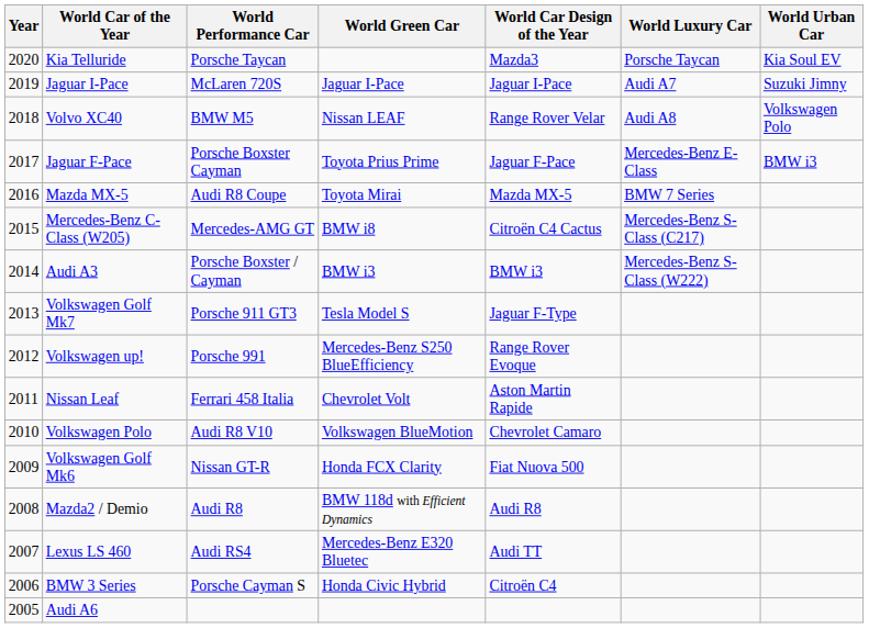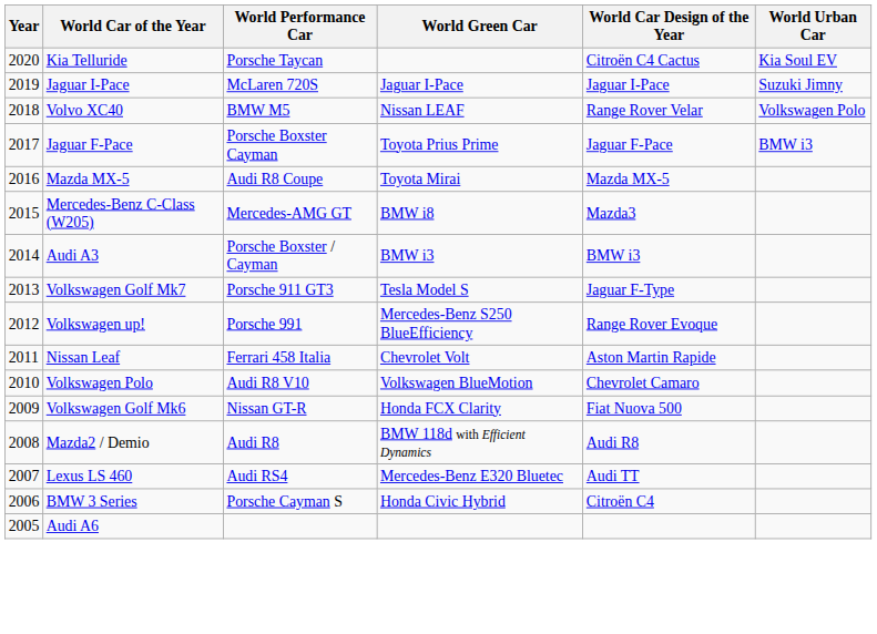 <table class="wikitable sortable" style="font-size:96%;">
 <tr>
 <th>Year</th>
 <th>World Car of the Year</th>
 <th>World Performance Car</th>
 <th>World Green Car</th>
 <th>World Car Design of the Year</th>
-<th>World Luxury Car</th>
 <th>World Urban Car</th>
 </tr>
 <tr>
 <td>2020</td>
 <td><a href='#'>Kia Telluride</a></td>
 <td><a href='#'>Porsche Taycan</a></td>
 <td></td>
-<td><a href='#'>Mazda3</a></td>
-<td><a href='#'>Porsche Taycan</a></td>
+<td><a href='#'>Citroën C4 Cactus</a></td>
 <td><a href='#'>Kia Soul EV</a></td>
 </tr>
 <tr>
 <td>2019</td>
 <td><a href='#'>Jaguar I-Pace</a></td>
 <td><a href='#'>McLaren 720S</a></td>
 <td><a href='#'>Jaguar I-Pace</a></td>
 <td><a href='#'>Jaguar I-Pace</a></td>
-<td><a href='#'>Audi A7</a></td>
 <td><a href='#'>Suzuki Jimny</a></td>
 </tr>
 <tr>
 <td>2018</td>
 <td><a href='#'>Volvo XC40</a></td>
 <td><a href='#'>BMW M5</a></td>
 <td><a href='#'>Nissan LEAF</a></td>
 <td><a href='#'>Range Rover Velar</a></td>
-<td><a href='#'>Audi A8</a></td>
 <td><a href='#'>Volkswagen Polo</a></td>
 </tr>
 <tr>
 <td>2017</td>
 <td><a href='#'>Jaguar F-Pace</a></td>
 <td><a href='#'>Porsche Boxster Cayman</a></td>
 <td><a href='#'>Toyota Prius Prime</a></td>
 <td><a href='#'>Jaguar F-Pace</a></td>
-<td><a href='#'>Mercedes-Benz E-Class</a></td>
 <td><a href='#'>BMW i3</a></td>
 </tr>
 <tr>
 <td>2016</td>
 <td><a href='#'>Mazda MX-5</a></td>
 <td><a href='#'>Audi R8 Coupe</a></td>
 <td><a href='#'>Toyota Mirai</a></td>
 <td><a href='#'>Mazda MX-5</a></td>
-<td><a href='#'>BMW 7 Series</a></td>
 <td></td>
 </tr>
 <tr>
 <td>2015</td>
 <td><a href='#'>Mercedes-Benz C-Class (W205)</a></td>
 <td><a href='#'>Mercedes-AMG GT</a></td>
 <td><a href='#'>BMW i8</a></td>
-<td><a href='#'>Citroën C4 Cactus</a></td>
-<td><a href='#'>Mercedes-Benz S-Class (C217)</a></td>
+<td><a href='#'>Mazda3</a></td>
 <td></td>
 </tr>
 <tr>
 <td>2014</td>
 <td><a href='#'>Audi A3</a></td>
 <td><a href='#'>Porsche Boxster</a> / <a href='#'>Cayman</a></td>
 <td><a href='#'>BMW i3</a></td>
 <td><a href='#'>BMW i3</a></td>
-<td><a href='#'>Mercedes-Benz S-Class (W222)</a></td>
 <td></td>
 </tr>
 <tr>
 <td>2013</td>
 <td><a href='#'>Volkswagen Golf Mk7</a></td>
 <td><a href='#'>Porsche 911 GT3</a></td>
 <td><a href='#'>Tesla Model S</a></td>
 <td><a href='#'>Jaguar F-Type</a></td>
-<td> </td>
 <td></td>
 </tr>
 <tr>
 <td>2012</td>
 <td><a href='#'>Volkswagen up!</a></td>
 <td><a href='#'>Porsche 991</a></td>
 <td><a href='#'>Mercedes-Benz S250 BlueEfficiency</a></td>
 <td><a href='#'>Range Rover Evoque</a></td>
-<td> </td>
 <td></td>
 </tr>
 <tr>
 <td>2011</td>
 <td><a href='#'>Nissan Leaf</a></td>
 <td><a href='#'>Ferrari 458 Italia</a></td>
 <td><a href='#'>Chevrolet Volt</a></td>
 <td><a href='#'>Aston Martin Rapide</a></td>
-<td> </td>
 <td></td>
 </tr>
 <tr>
 <td>2010</td>
 <td><a href='#'>Volkswagen Polo</a></td>
 <td><a href='#'>Audi R8 V10</a></td>
 <td><a href='#'>Volkswagen BlueMotion</a></td>
 <td><a href='#'>Chevrolet Camaro</a></td>
-<td> </td>
 <td></td>
 </tr>
 <tr>
 <td>2009</td>
 <td><a href='#'>Volkswagen Golf Mk6</a></td>
 <td><a href='#'>Nissan GT-R</a></td>
 <td><a href='#'>Honda FCX Clarity</a></td>
 <td><a href='#'>Fiat Nuova 500</a></td>
-<td> </td>
 <td></td>
 </tr>
 <tr>
 <td>2008</td>
 <td><a href='#'>Mazda2</a> / Demio</td>
 <td><a href='#'>Audi R8</a></td>
 <td><a href='#'>BMW 118d</a> <small>with <em>Efficient Dynamics</em></small></td>
 <td><a href='#'>Audi R8</a></td>
-<td> </td>
 <td></td>
 </tr>
 <tr>
 <td>2007</td>
 <td><a href='#'>Lexus LS 460</a></td>
 <td><a href='#'>Audi RS4</a></td>
 <td><a href='#'>Mercedes-Benz E320 Bluetec</a></td>
 <td><a href='#'>Audi TT</a></td>
-<td> </td>
 <td></td>
 </tr>
 <tr>
 <td>2006</td>
 <td><a href='#'>BMW 3 Series</a></td>
 <td><a href='#'>Porsche Cayman</a> S</td>
 <td><a href='#'>Honda Civic Hybrid</a></td>
 <td><a href='#'>Citroën C4</a></td>
-<td> </td>
 <td></td>
 </tr>
 <tr>
 <td>2005</td>
 <td><a href='#'>Audi A6 </a></td>
 <td></td>
 <td></td>
 <td></td>
-<td> </td>
 <td></td>
 </tr>
 </table>
